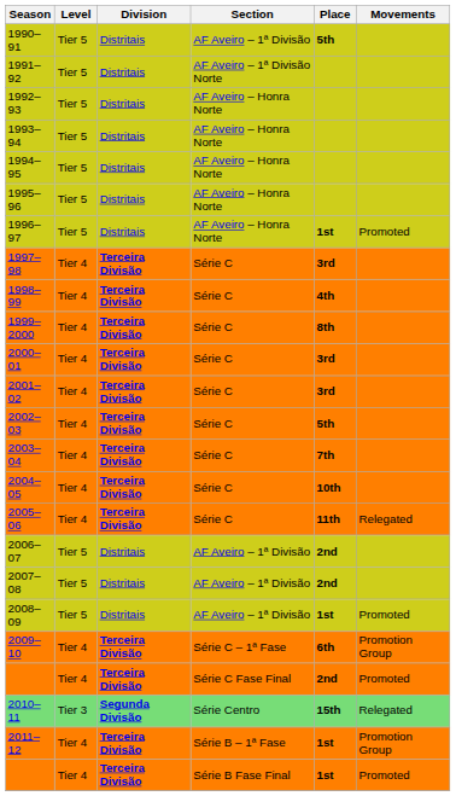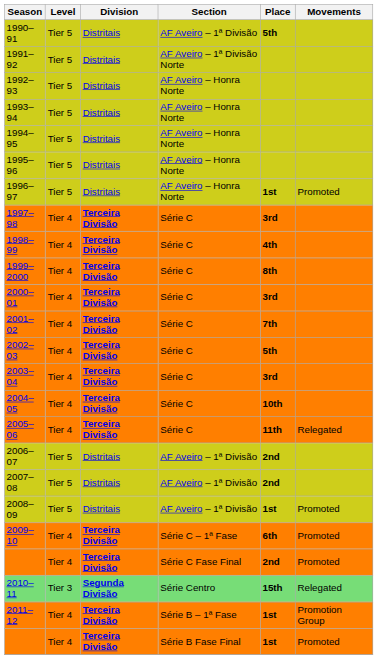 <table class="wikitable" style="text-align: left;">
 <tr>
 <th style="width: 60px;"><strong>Season</strong></th>
 <th style="width: 50px;"><strong>Level</strong></th>
 <th style="width: 120px;"><strong>Division</strong></th>
 <th style="width: 160px;"><strong>Section</strong></th>
 <th style="width: 50px;"><strong>Place</strong></th>
 <th style="width: 120px;"><strong>Movements</strong></th>
 </tr>
 <tr>
 <td style="background:#CECE1B;">1990–91</td>
 <td style="background:#CECE1B;">Tier 5</td>
 <td style="background:#CECE1B;"><a href='#'>Distritais</a></td>
 <td style="background:#CECE1B;"><a href='#'>AF Aveiro</a> – 1ª Divisão</td>
 <td style="background:#CECE1B;"><strong>5th</strong></td>
 <td style="background:#CECE1B;"></td>
 </tr>
 <tr>
 <td style="background:#CECE1B;">1991–92</td>
 <td style="background:#CECE1B;">Tier 5</td>
 <td style="background:#CECE1B;"><a href='#'>Distritais</a></td>
 <td style="background:#CECE1B;"><a href='#'>AF Aveiro</a> – 1ª Divisão Norte</td>
 <td style="background:#CECE1B;"></td>
 <td style="background:#CECE1B;"></td>
 </tr>
 <tr>
 <td style="background:#CECE1B;">1992–93</td>
 <td style="background:#CECE1B;">Tier 5</td>
 <td style="background:#CECE1B;"><a href='#'>Distritais</a></td>
 <td style="background:#CECE1B;"><a href='#'>AF Aveiro</a> – Honra Norte</td>
 <td style="background:#CECE1B;"></td>
 <td style="background:#CECE1B;"></td>
 </tr>
 <tr>
 <td style="background:#CECE1B;">1993–94</td>
 <td style="background:#CECE1B;">Tier 5</td>
 <td style="background:#CECE1B;"><a href='#'>Distritais</a></td>
 <td style="background:#CECE1B;"><a href='#'>AF Aveiro</a> – Honra Norte</td>
 <td style="background:#CECE1B;"></td>
 <td style="background:#CECE1B;"></td>
 </tr>
 <tr>
 <td style="background:#CECE1B;">1994–95</td>
 <td style="background:#CECE1B;">Tier 5</td>
 <td style="background:#CECE1B;"><a href='#'>Distritais</a></td>
 <td style="background:#CECE1B;"><a href='#'>AF Aveiro</a> – Honra Norte</td>
 <td style="background:#CECE1B;"></td>
 <td style="background:#CECE1B;"></td>
 </tr>
 <tr>
 <td style="background:#CECE1B;">1995–96</td>
 <td style="background:#CECE1B;">Tier 5</td>
 <td style="background:#CECE1B;"><a href='#'>Distritais</a></td>
 <td style="background:#CECE1B;"><a href='#'>AF Aveiro</a> – Honra Norte</td>
 <td style="background:#CECE1B;"></td>
 <td style="background:#CECE1B;"></td>
 </tr>
 <tr>
 <td style="background:#CECE1B;">1996–97</td>
 <td style="background:#CECE1B;">Tier 5</td>
 <td style="background:#CECE1B;"><a href='#'>Distritais</a></td>
 <td style="background:#CECE1B;"><a href='#'>AF Aveiro</a> – Honra Norte</td>
 <td style="background:#CECE1B;"><strong>1st</strong></td>
 <td style="background:#CECE1B;">Promoted</td>
 </tr>
 <tr>
 <td style="background:#FF7F00;"><a href='#'>1997–98</a></td>
 <td style="background:#FF7F00;">Tier 4</td>
 <td style="background:#FF7F00;"><strong><a href='#'>Terceira Divisão</a></strong></td>
 <td style="background:#FF7F00;">Série C</td>
 <td style="background:#FF7F00;"><strong>3rd</strong></td>
 <td style="background:#FF7F00;"></td>
 </tr>
 <tr>
 <td style="background:#FF7F00;"><a href='#'>1998–99</a></td>
 <td style="background:#FF7F00;">Tier 4</td>
 <td style="background:#FF7F00;"><strong><a href='#'>Terceira Divisão</a></strong></td>
 <td style="background:#FF7F00;">Série C</td>
 <td style="background:#FF7F00;"><strong>4th</strong></td>
 <td style="background:#FF7F00;"></td>
 </tr>
 <tr>
 <td style="background:#FF7F00;"><a href='#'>1999–2000</a></td>
 <td style="background:#FF7F00;">Tier 4</td>
 <td style="background:#FF7F00;"><strong><a href='#'>Terceira Divisão</a></strong></td>
 <td style="background:#FF7F00;">Série C</td>
 <td style="background:#FF7F00;"><strong>8th</strong></td>
 <td style="background:#FF7F00;"></td>
 </tr>
 <tr>
 <td style="background:#FF7F00;"><a href='#'>2000–01</a></td>
 <td style="background:#FF7F00;">Tier 4</td>
 <td style="background:#FF7F00;"><strong><a href='#'>Terceira Divisão</a></strong></td>
 <td style="background:#FF7F00;">Série C</td>
 <td style="background:#FF7F00;"><strong>3rd</strong></td>
 <td style="background:#FF7F00;"></td>
 </tr>
 <tr>
 <td style="background:#FF7F00;"><a href='#'>2001–02</a></td>
 <td style="background:#FF7F00;">Tier 4</td>
 <td style="background:#FF7F00;"><strong><a href='#'>Terceira Divisão</a></strong></td>
 <td style="background:#FF7F00;">Série C</td>
-<td style="background:#FF7F00;"><strong>3rd</strong></td>
+<td style="background:#FF7F00;"><strong>7th</strong></td>
 <td style="background:#FF7F00;"></td>
 </tr>
 <tr>
 <td style="background:#FF7F00;"><a href='#'>2002–03</a></td>
 <td style="background:#FF7F00;">Tier 4</td>
 <td style="background:#FF7F00;"><strong><a href='#'>Terceira Divisão</a></strong></td>
 <td style="background:#FF7F00;">Série C</td>
 <td style="background:#FF7F00;"><strong>5th</strong></td>
 <td style="background:#FF7F00;"></td>
 </tr>
 <tr>
 <td style="background:#FF7F00;"><a href='#'>2003–04</a></td>
 <td style="background:#FF7F00;">Tier 4</td>
 <td style="background:#FF7F00;"><strong><a href='#'>Terceira Divisão</a></strong></td>
 <td style="background:#FF7F00;">Série C</td>
-<td style="background:#FF7F00;"><strong>7th</strong></td>
+<td style="background:#FF7F00;"><strong>3rd</strong></td>
 <td style="background:#FF7F00;"></td>
 </tr>
 <tr>
 <td style="background:#FF7F00;"><a href='#'>2004–05</a></td>
 <td style="background:#FF7F00;">Tier 4</td>
 <td style="background:#FF7F00;"><strong><a href='#'>Terceira Divisão</a></strong></td>
 <td style="background:#FF7F00;">Série C</td>
 <td style="background:#FF7F00;"><strong>10th</strong></td>
 <td style="background:#FF7F00;"></td>
 </tr>
 <tr>
 <td style="background:#FF7F00;"><a href='#'>2005–06</a></td>
 <td style="background:#FF7F00;">Tier 4</td>
 <td style="background:#FF7F00;"><strong><a href='#'>Terceira Divisão</a></strong></td>
 <td style="background:#FF7F00;">Série C</td>
 <td style="background:#FF7F00;"><strong>11th</strong></td>
 <td style="background:#FF7F00;">Relegated</td>
 </tr>
 <tr>
 <td style="background:#CECE1B;">2006–07</td>
 <td style="background:#CECE1B;">Tier 5</td>
 <td style="background:#CECE1B;"><a href='#'>Distritais</a></td>
 <td style="background:#CECE1B;"><a href='#'>AF Aveiro</a> – 1ª Divisão</td>
 <td style="background:#CECE1B;"><strong>2nd</strong></td>
 <td style="background:#CECE1B;"></td>
 </tr>
 <tr>
 <td style="background:#CECE1B;">2007–08</td>
 <td style="background:#CECE1B;">Tier 5</td>
 <td style="background:#CECE1B;"><a href='#'>Distritais</a></td>
 <td style="background:#CECE1B;"><a href='#'>AF Aveiro</a> – 1ª Divisão</td>
 <td style="background:#CECE1B;"><strong>2nd</strong></td>
 <td style="background:#CECE1B;"></td>
 </tr>
 <tr>
 <td style="background:#CECE1B;">2008–09</td>
 <td style="background:#CECE1B;">Tier 5</td>
 <td style="background:#CECE1B;"><a href='#'>Distritais</a></td>
 <td style="background:#CECE1B;"><a href='#'>AF Aveiro</a> – 1ª Divisão</td>
 <td style="background:#CECE1B;"><strong>1st</strong></td>
 <td style="background:#CECE1B;">Promoted</td>
 </tr>
 <tr>
 <td style="background:#FF7F00;"><a href='#'>2009–10</a></td>
 <td style="background:#FF7F00;">Tier 4</td>
 <td style="background:#FF7F00;"><strong><a href='#'>Terceira Divisão</a></strong></td>
 <td style="background:#FF7F00;">Série C – 1ª Fase</td>
 <td style="background:#FF7F00;"><strong>6th</strong></td>
-<td style="background:#FF7F00;">Promotion Group</td>
+<td style="background:#FF7F00;">Promoted</td>
 </tr>
 <tr>
 <td style="background:#FF7F00;"></td>
 <td style="background:#FF7F00;">Tier 4</td>
 <td style="background:#FF7F00;"><strong><a href='#'>Terceira Divisão</a></strong></td>
 <td style="background:#FF7F00;">Série C Fase Final</td>
 <td style="background:#FF7F00;"><strong>2nd</strong></td>
 <td style="background:#FF7F00;">Promoted</td>
 </tr>
 <tr>
 <td style="background:#77DD77;"><a href='#'>2010–11</a></td>
 <td style="background:#77DD77;">Tier 3</td>
 <td style="background:#77DD77;"><strong><a href='#'>Segunda Divisão</a></strong></td>
 <td style="background:#77DD77;">Série Centro</td>
 <td style="background:#77DD77;"><strong>15th</strong></td>
 <td style="background:#77DD77;">Relegated</td>
 </tr>
 <tr>
 <td style="background:#FF7F00;"><a href='#'>2011–12</a></td>
 <td style="background:#FF7F00;">Tier 4</td>
 <td style="background:#FF7F00;"><strong><a href='#'>Terceira Divisão</a></strong></td>
 <td style="background:#FF7F00;">Série B – 1ª Fase</td>
 <td style="background:#FF7F00;"><strong>1st</strong></td>
 <td style="background:#FF7F00;">Promotion Group</td>
 </tr>
 <tr>
 <td style="background:#FF7F00;"></td>
 <td style="background:#FF7F00;">Tier 4</td>
 <td style="background:#FF7F00;"><strong><a href='#'>Terceira Divisão</a></strong></td>
 <td style="background:#FF7F00;">Série B Fase Final</td>
 <td style="background:#FF7F00;"><strong>1st</strong></td>
 <td style="background:#FF7F00;">Promoted</td>
 </tr>
 <tr>
 </tr>
 </table>
